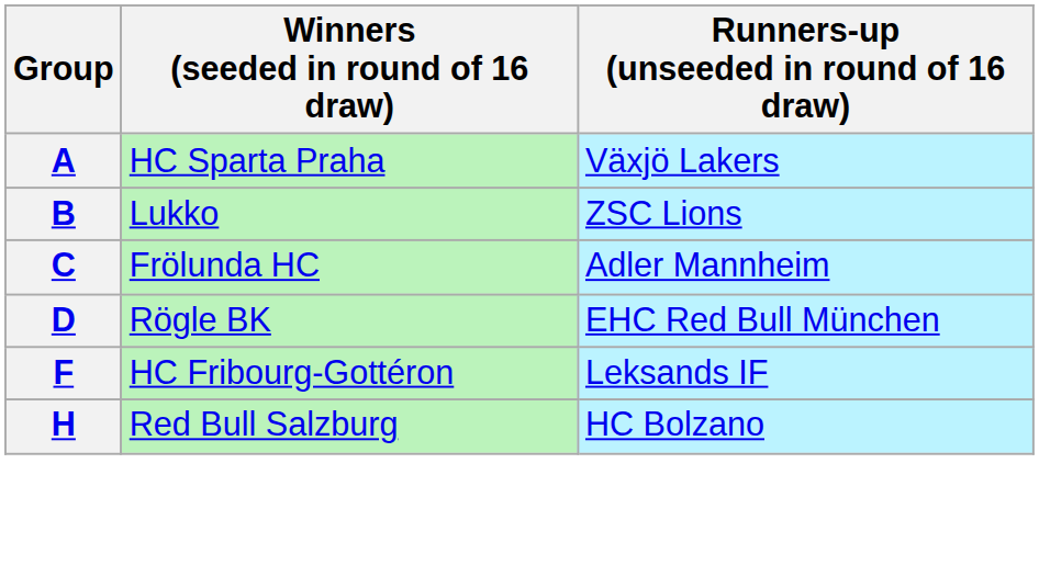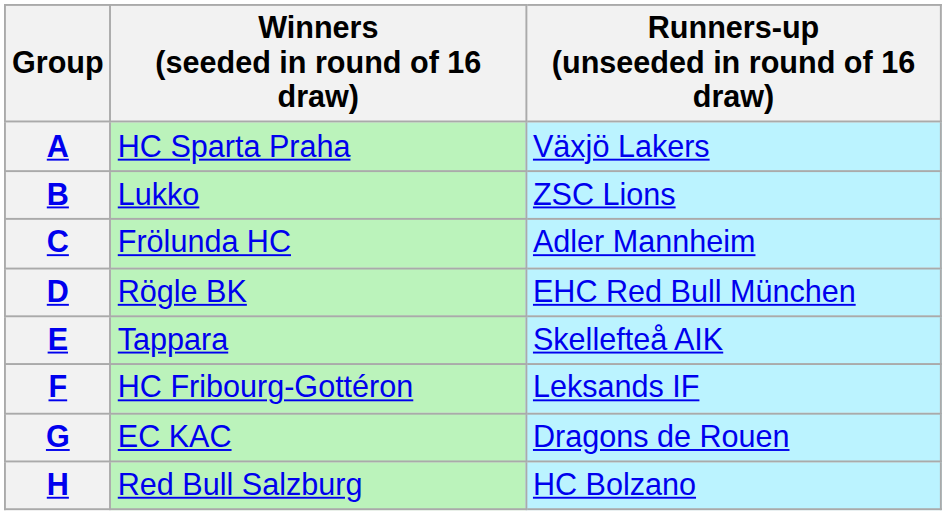 <table class="wikitable">
 <tr>
 <th>Group</th>
 <th width=210>Winners<br>(seeded in round of 16 draw)</th>
 <th width=210>Runners-up<br>(unseeded in round of 16 draw)</th>
 </tr>
 <tr>
 <th><a href='#'>A</a></th>
 <td bgcolor=#BBF3BB> <a href='#'>HC Sparta Praha</a></td>
 <td bgcolor=#BBF3FF> <a href='#'>Växjö Lakers</a></td>
 </tr>
 <tr>
 <th><a href='#'>B</a></th>
 <td bgcolor=#BBF3BB> <a href='#'>Lukko</a></td>
 <td bgcolor=#BBF3FF> <a href='#'>ZSC Lions</a></td>
 </tr>
 <tr>
 <th><a href='#'>C</a></th>
 <td bgcolor=#BBF3BB> <a href='#'>Frölunda HC</a></td>
 <td bgcolor=#BBF3FF> <a href='#'>Adler Mannheim</a></td>
 </tr>
 <tr>
 <th><a href='#'>D</a></th>
 <td bgcolor=#BBF3BB> <a href='#'>Rögle BK</a></td>
 <td bgcolor=#BBF3FF> <a href='#'>EHC Red Bull München</a></td>
 </tr>
 <tr>
+<th><a href='#'>E</a></th>
+<td bgcolor=#BBF3BB> <a href='#'>Tappara</a></td>
+<td bgcolor=#BBF3FF> <a href='#'>Skellefteå AIK</a></td>
+</tr>
+<tr>
 <th><a href='#'>F</a></th>
 <td bgcolor=#BBF3BB> <a href='#'>HC Fribourg-Gottéron</a></td>
 <td bgcolor=#BBF3FF> <a href='#'>Leksands IF</a></td>
+</tr>
+<tr>
+<th><a href='#'>G</a></th>
+<td bgcolor=#BBF3BB> <a href='#'>EC KAC</a></td>
+<td bgcolor=#BBF3FF> <a href='#'>Dragons de Rouen</a></td>
 </tr>
 <tr>
 <th><a href='#'>H</a></th>
 <td bgcolor=#BBF3BB> <a href='#'>Red Bull Salzburg</a></td>
 <td bgcolor=#BBF3FF> <a href='#'>HC Bolzano</a></td>
 </tr>
 </table>
